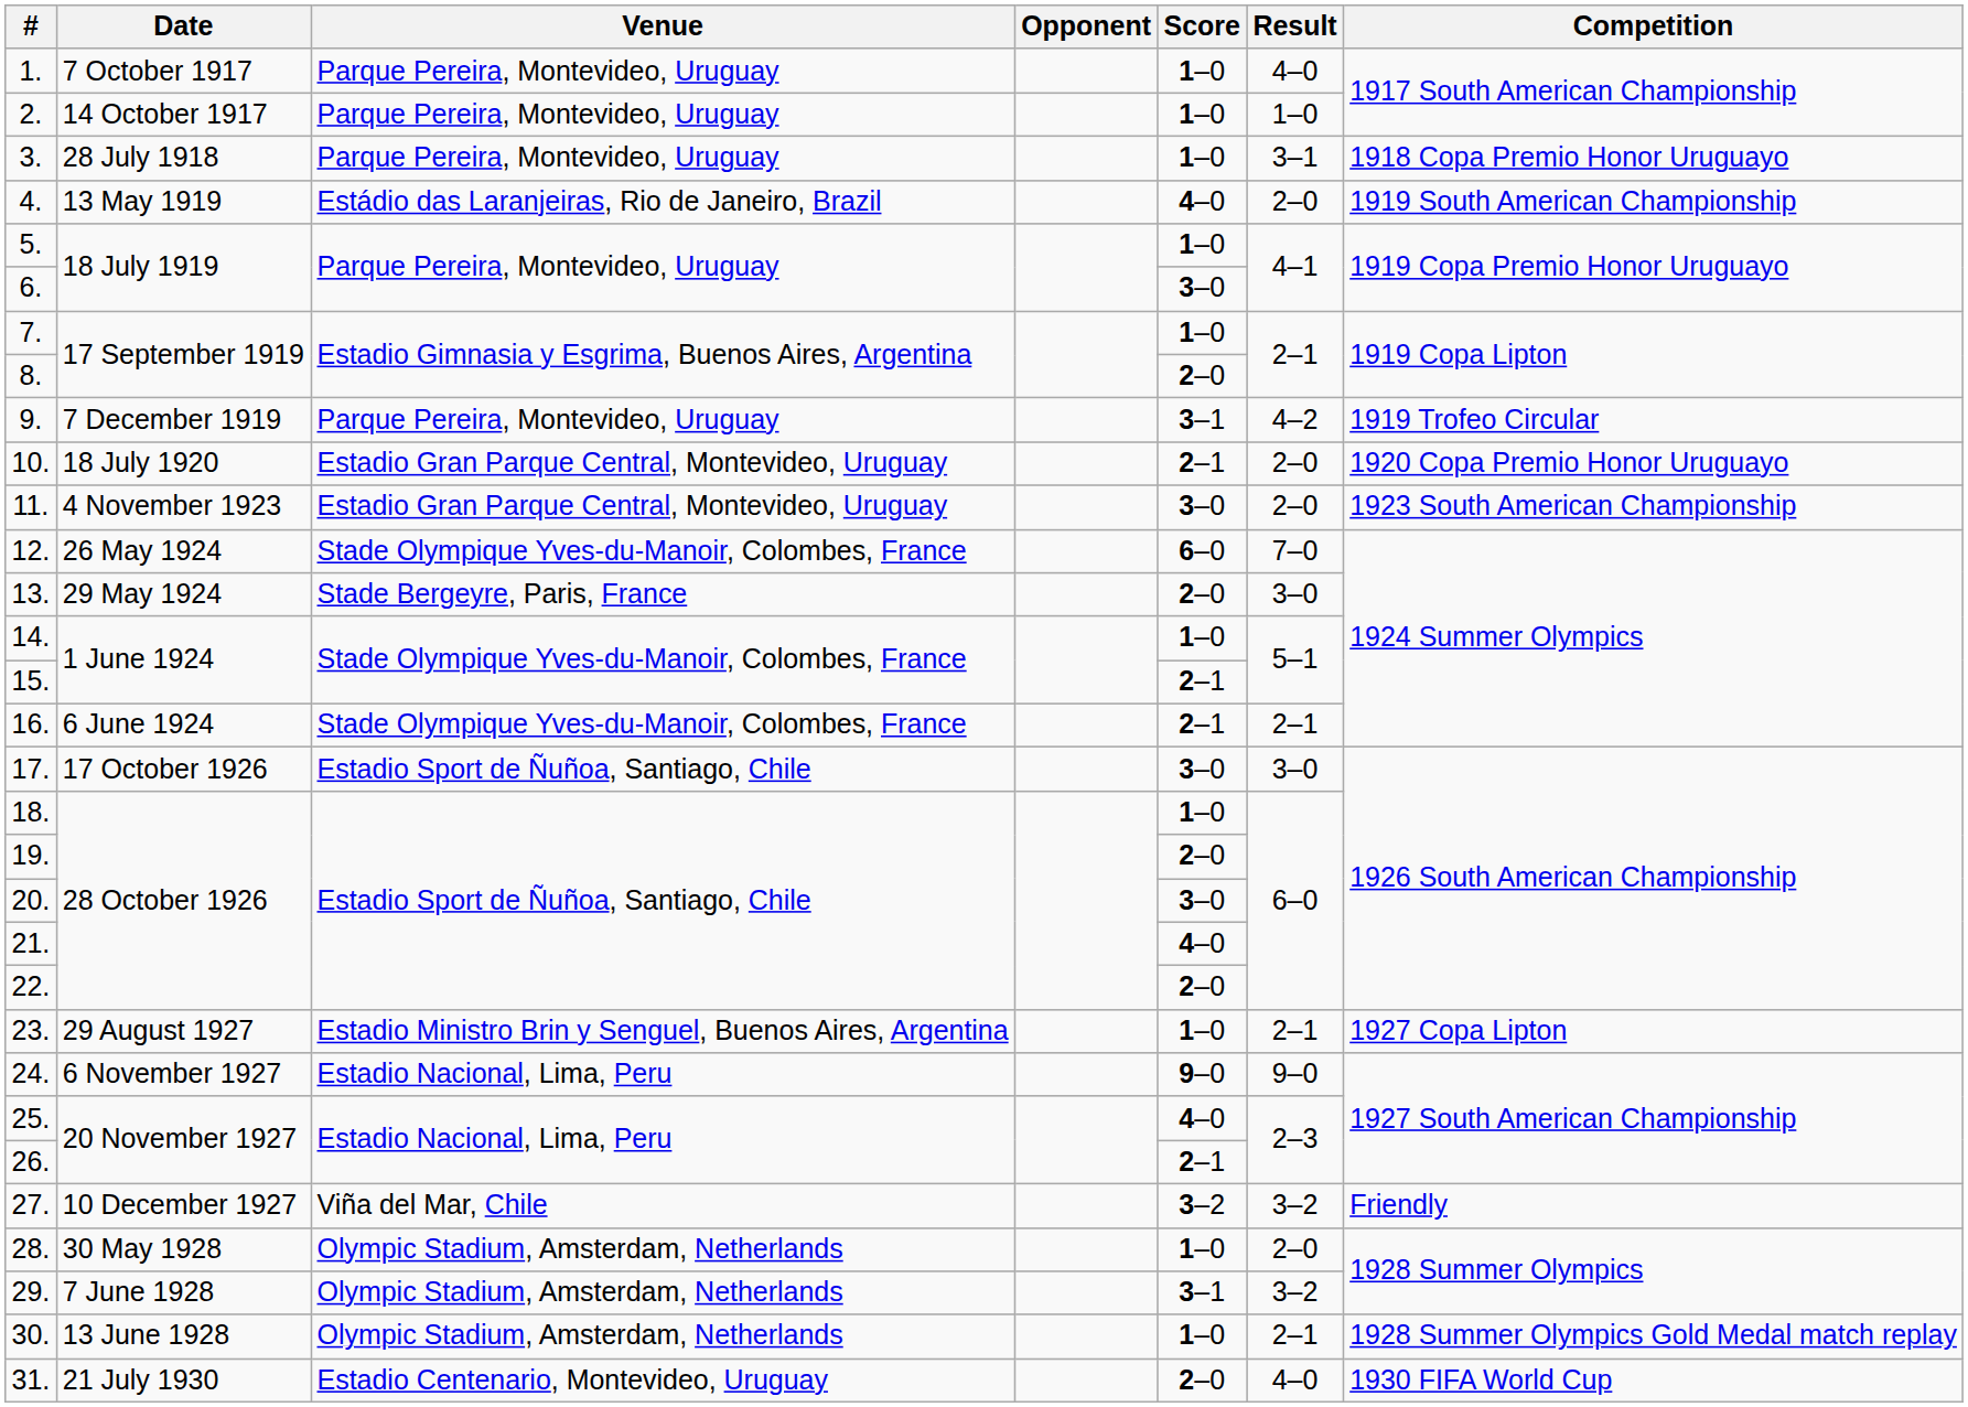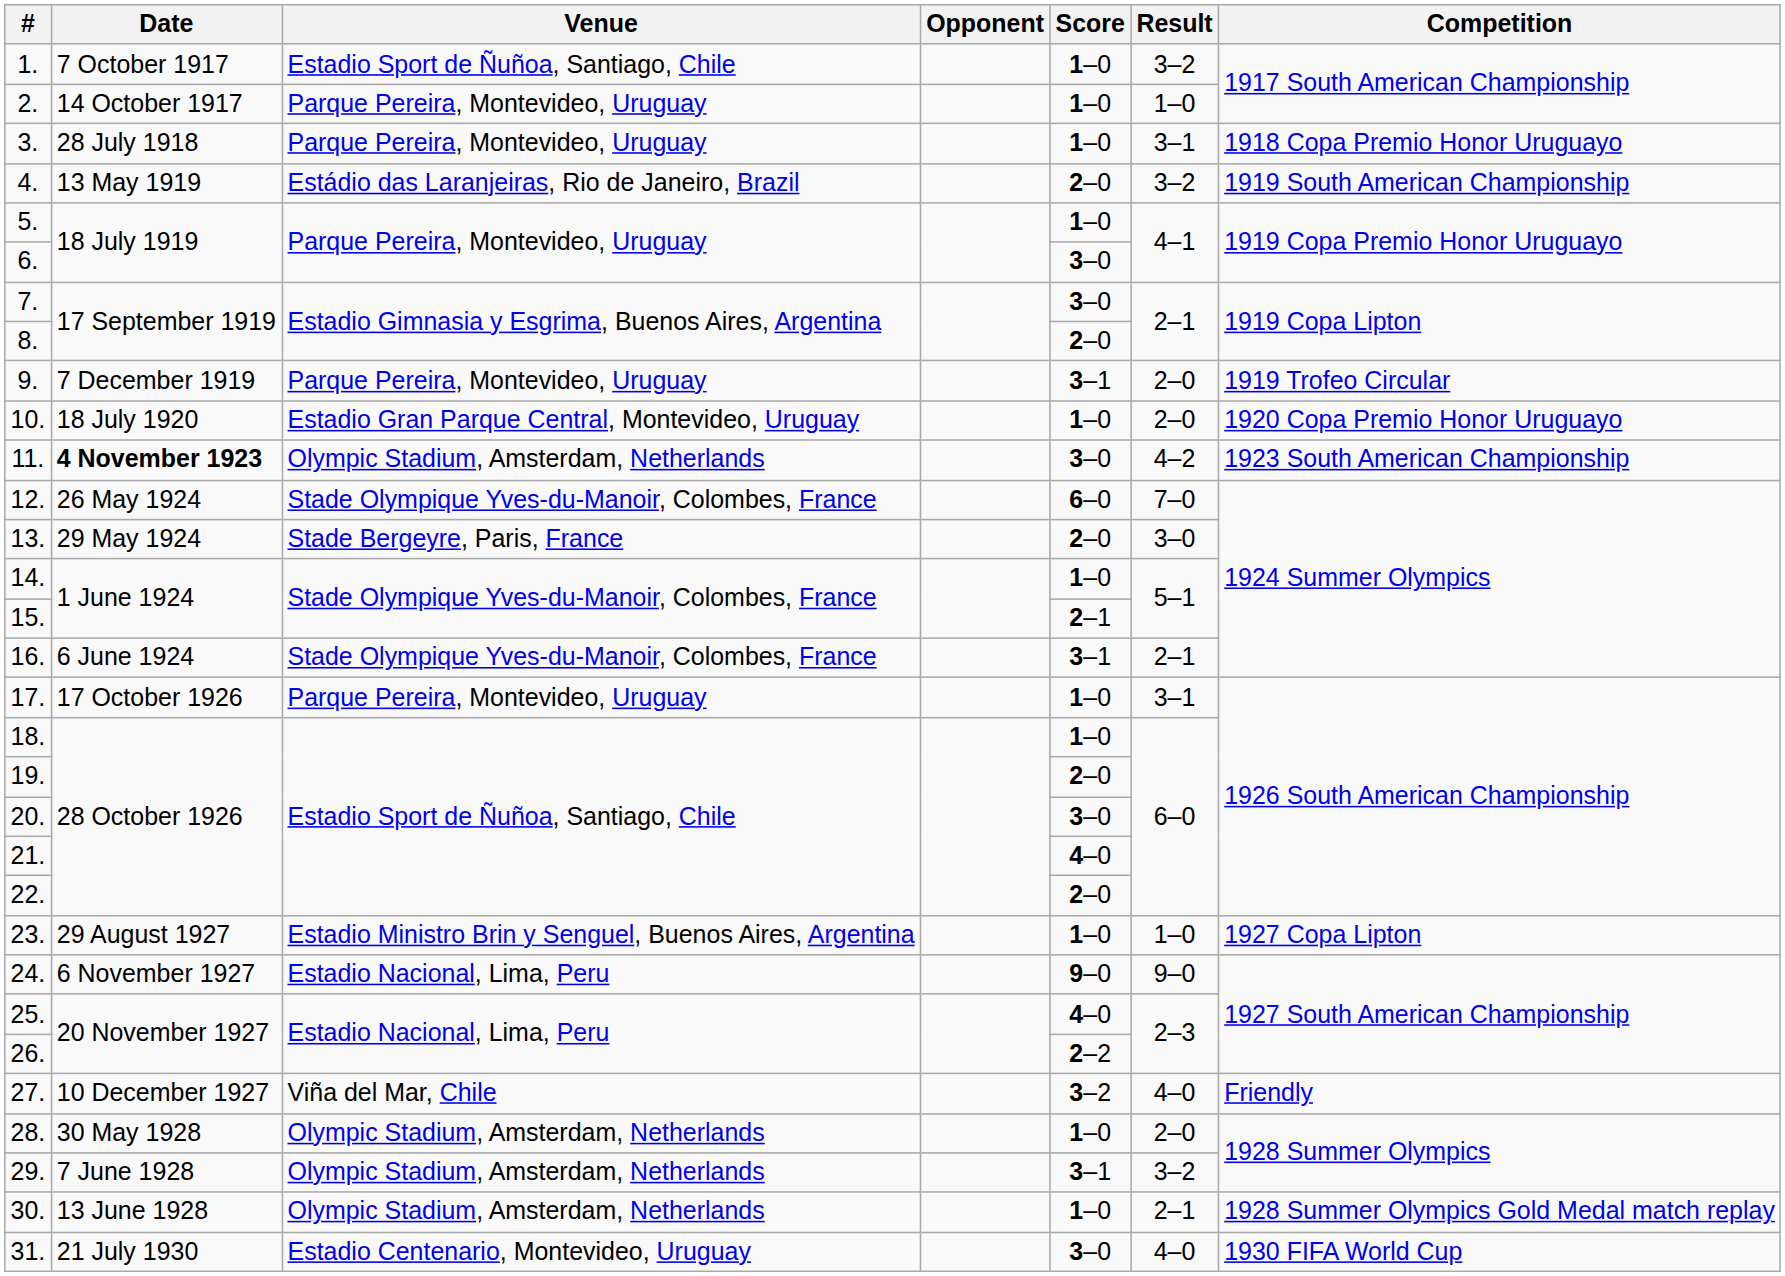 <table class="wikitable sortable" style="font-size:100%">
 <tr>
 <th>#</th>
 <th>Date</th>
 <th>Venue</th>
 <th>Opponent</th>
 <th>Score</th>
 <th>Result</th>
 <th>Competition</th>
 </tr>
 <tr>
 <td align=center>1.</td>
 <td>7 October 1917</td>
-<td><a href='#'>Parque Pereira</a>, Montevideo, <a href='#'>Uruguay</a></td>
+<td><a href='#'>Estadio Sport de Ñuñoa</a>, Santiago, <a href='#'>Chile</a></td>
 <td></td>
 <td align=center><strong>1</strong>–0</td>
-<td align=center>4–0</td>
+<td align=center>3–2</td>
 <td rowspan=2><a href='#'>1917 South American Championship</a></td>
 </tr>
 <tr>
 <td align=center>2.</td>
 <td>14 October 1917</td>
 <td><a href='#'>Parque Pereira</a>, Montevideo, <a href='#'>Uruguay</a></td>
 <td></td>
 <td align=center><strong>1</strong>–0</td>
 <td align=center>1–0</td>
 </tr>
 <tr>
 <td align=center>3.</td>
 <td>28 July 1918</td>
 <td><a href='#'>Parque Pereira</a>, Montevideo, <a href='#'>Uruguay</a></td>
 <td></td>
 <td align=center><strong>1</strong>–0</td>
 <td align=center>3–1</td>
 <td><a href='#'>1918 Copa Premio Honor Uruguayo</a></td>
 </tr>
 <tr>
 <td align=center>4.</td>
 <td>13 May 1919</td>
 <td><a href='#'>Estádio das Laranjeiras</a>, Rio de Janeiro, <a href='#'>Brazil</a></td>
 <td></td>
-<td align=center><strong>4</strong>–0</td>
-<td align=center>2–0</td>
+<td align=center><strong>2</strong>–0</td>
+<td align=center>3–2</td>
 <td><a href='#'>1919 South American Championship</a></td>
 </tr>
 <tr>
 <td align=center>5.</td>
 <td rowspan=2>18 July 1919</td>
 <td rowspan=2><a href='#'>Parque Pereira</a>, Montevideo, <a href='#'>Uruguay</a></td>
 <td rowspan=2></td>
 <td align=center><strong>1</strong>–0</td>
 <td rowspan=2 align=center>4–1</td>
 <td rowspan=2><a href='#'>1919 Copa Premio Honor Uruguayo</a></td>
 </tr>
 <tr>
 <td align=center>6.</td>
 <td align=center><strong>3</strong>–0</td>
 </tr>
 <tr>
 <td align=center>7.</td>
 <td rowspan=2>17 September 1919</td>
 <td rowspan=2><a href='#'>Estadio Gimnasia y Esgrima</a>, Buenos Aires, <a href='#'>Argentina</a></td>
 <td rowspan=2></td>
-<td align=center><strong>1</strong>–0</td>
+<td align=center><strong>3</strong>–0</td>
 <td rowspan=2 align=center>2–1</td>
 <td rowspan=2><a href='#'>1919 Copa Lipton</a></td>
 </tr>
 <tr>
 <td align=center>8.</td>
 <td align=center><strong>2</strong>–0</td>
 </tr>
 <tr>
 <td align=center>9.</td>
 <td>7 December 1919</td>
 <td><a href='#'>Parque Pereira</a>, Montevideo, <a href='#'>Uruguay</a></td>
 <td></td>
 <td align=center><strong>3</strong>–1</td>
-<td align=center>4–2</td>
+<td align=center>2–0</td>
 <td><a href='#'>1919 Trofeo Circular</a></td>
 </tr>
 <tr>
 <td align=center>10.</td>
 <td>18 July 1920</td>
 <td><a href='#'>Estadio Gran Parque Central</a>, Montevideo, <a href='#'>Uruguay</a></td>
 <td></td>
-<td align=center><strong>2</strong>–1</td>
+<td align=center><strong>1</strong>–0</td>
 <td align=center>2–0</td>
 <td><a href='#'>1920 Copa Premio Honor Uruguayo</a></td>
 </tr>
 <tr>
 <td align=center>11.</td>
-<td>4 November 1923</td>
-<td><a href='#'>Estadio Gran Parque Central</a>, Montevideo, <a href='#'>Uruguay</a></td>
+<td><strong>4 November 1923</strong></td>
+<td><a href='#'>Olympic Stadium</a>, Amsterdam, <a href='#'>Netherlands</a></td>
 <td></td>
 <td align=center><strong>3</strong>–0</td>
-<td align=center>2–0</td>
+<td align=center>4–2</td>
 <td><a href='#'>1923 South American Championship</a></td>
 </tr>
 <tr>
 <td align=center>12.</td>
 <td>26 May 1924</td>
 <td><a href='#'>Stade Olympique Yves-du-Manoir</a>, Colombes, <a href='#'>France</a></td>
 <td></td>
 <td align=center><strong>6</strong>–0</td>
 <td align=center>7–0</td>
 <td rowspan=5><a href='#'>1924 Summer Olympics</a></td>
 </tr>
 <tr>
 <td align=center>13.</td>
 <td>29 May 1924</td>
 <td><a href='#'>Stade Bergeyre</a>, Paris, <a href='#'>France</a></td>
 <td></td>
 <td align=center><strong>2</strong>–0</td>
 <td align=center>3–0</td>
 </tr>
 <tr>
 <td align=center>14.</td>
 <td rowspan=2>1 June 1924</td>
 <td rowspan=2><a href='#'>Stade Olympique Yves-du-Manoir</a>, Colombes, <a href='#'>France</a></td>
 <td rowspan=2></td>
 <td align=center><strong>1</strong>–0</td>
 <td rowspan=2 align=center>5–1</td>
 </tr>
 <tr>
 <td align=center>15.</td>
 <td align=center><strong>2</strong>–1</td>
 </tr>
 <tr>
 <td align=center>16.</td>
 <td>6 June 1924</td>
 <td><a href='#'>Stade Olympique Yves-du-Manoir</a>, Colombes, <a href='#'>France</a></td>
 <td></td>
-<td align=center><strong>2</strong>–1</td>
+<td align=center><strong>3</strong>–1</td>
 <td align=center>2–1</td>
 </tr>
 <tr>
 <td align=center>17.</td>
 <td>17 October 1926</td>
-<td><a href='#'>Estadio Sport de Ñuñoa</a>, Santiago, <a href='#'>Chile</a></td>
+<td><a href='#'>Parque Pereira</a>, Montevideo, <a href='#'>Uruguay</a></td>
 <td></td>
-<td align=center><strong>3</strong>–0</td>
-<td align=center>3–0</td>
+<td align=center><strong>1</strong>–0</td>
+<td align=center>3–1</td>
 <td rowspan=6><a href='#'>1926 South American Championship</a></td>
 </tr>
 <tr>
 <td align=center>18.</td>
 <td rowspan=5>28 October 1926</td>
 <td rowspan=5><a href='#'>Estadio Sport de Ñuñoa</a>, Santiago, <a href='#'>Chile</a></td>
 <td rowspan=5></td>
 <td align=center><strong>1</strong>–0</td>
 <td rowspan=5 align=center>6–0</td>
 </tr>
 <tr>
 <td align=center>19.</td>
 <td align=center><strong>2</strong>–0</td>
 </tr>
 <tr>
 <td align=center>20.</td>
 <td align=center><strong>3</strong>–0</td>
 </tr>
 <tr>
 <td align=center>21.</td>
 <td align=center><strong>4</strong>–0</td>
 </tr>
 <tr>
 <td align=center>22.</td>
 <td align=center><strong>2</strong>–0</td>
 </tr>
 <tr>
 <td align=center>23.</td>
 <td>29 August 1927</td>
 <td><a href='#'>Estadio Ministro Brin y Senguel</a>, Buenos Aires, <a href='#'>Argentina</a></td>
 <td></td>
 <td align=center><strong>1</strong>–0</td>
-<td align=center>2–1</td>
+<td align=center>1–0</td>
 <td><a href='#'>1927 Copa Lipton</a></td>
 </tr>
 <tr>
 <td align=center>24.</td>
 <td>6 November 1927</td>
 <td><a href='#'>Estadio Nacional</a>, Lima, <a href='#'>Peru</a></td>
 <td></td>
 <td align=center><strong>9</strong>–0</td>
 <td align=center>9–0</td>
 <td rowspan=3><a href='#'>1927 South American Championship</a></td>
 </tr>
 <tr>
 <td align=center>25.</td>
 <td rowspan=2>20 November 1927</td>
 <td rowspan=2><a href='#'>Estadio Nacional</a>, Lima, <a href='#'>Peru</a></td>
 <td rowspan=2></td>
 <td align=center><strong>4</strong>–0</td>
 <td rowspan=2 align=center>2–3</td>
 </tr>
 <tr>
 <td align=center>26.</td>
-<td align=center><strong>2</strong>–1</td>
+<td align=center><strong>2</strong>–2</td>
 </tr>
 <tr>
 <td align=center>27.</td>
 <td>10 December 1927</td>
 <td>Viña del Mar, <a href='#'>Chile</a></td>
 <td></td>
 <td align=center><strong>3</strong>–2</td>
-<td align=center>3–2</td>
+<td align=center>4–0</td>
 <td><a href='#'>Friendly</a></td>
 </tr>
 <tr>
 <td align=center>28.</td>
 <td>30 May 1928</td>
 <td><a href='#'>Olympic Stadium</a>, Amsterdam, <a href='#'>Netherlands</a></td>
 <td></td>
 <td align=center><strong>1</strong>–0</td>
 <td align=center>2–0</td>
 <td rowspan=2><a href='#'>1928 Summer Olympics</a></td>
 </tr>
 <tr>
 <td align=center>29.</td>
 <td>7 June 1928</td>
 <td><a href='#'>Olympic Stadium</a>, Amsterdam, <a href='#'>Netherlands</a></td>
 <td></td>
 <td align=center><strong>3</strong>–1</td>
 <td align=center>3–2</td>
 </tr>
 <tr>
 <td align=center>30.</td>
 <td>13 June 1928</td>
 <td><a href='#'>Olympic Stadium</a>, Amsterdam, <a href='#'>Netherlands</a></td>
 <td></td>
 <td align=center><strong>1</strong>–0</td>
 <td align=center>2–1</td>
 <td><a href='#'>1928 Summer Olympics Gold Medal match replay</a></td>
 </tr>
 <tr>
 <td align=center>31.</td>
 <td>21 July 1930</td>
 <td><a href='#'>Estadio Centenario</a>, Montevideo, <a href='#'>Uruguay</a></td>
 <td></td>
-<td align=center><strong>2</strong>–0</td>
+<td align=center><strong>3</strong>–0</td>
 <td align=center>4–0</td>
 <td><a href='#'>1930 FIFA World Cup</a></td>
 </tr>
 <tr>
 </tr>
 </table>
